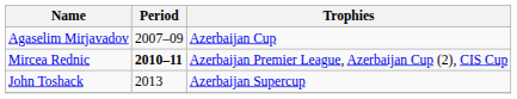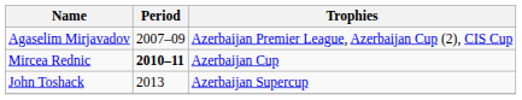 <table class="wikitable" border="1">
 <tr>
 <th>Name</th>
 <th>Period</th>
 <th>Trophies</th>
 </tr>
 <tr>
 <td> <a href='#'>Agaselim Mirjavadov</a></td>
 <td>2007–09</td>
-<td><a href='#'>Azerbaijan Cup</a></td>
+<td><a href='#'>Azerbaijan Premier League</a>, <a href='#'>Azerbaijan Cup</a> (2), <a href='#'>CIS Cup</a></td>
 </tr>
 <tr>
 <td> <a href='#'>Mircea Rednic</a></td>
 <td><strong>2010–11</strong></td>
-<td><a href='#'>Azerbaijan Premier League</a>, <a href='#'>Azerbaijan Cup</a> (2), <a href='#'>CIS Cup</a></td>
+<td><a href='#'>Azerbaijan Cup</a></td>
 </tr>
 <tr>
 <td> <a href='#'>John Toshack</a></td>
 <td>2013</td>
 <td><a href='#'>Azerbaijan Supercup</a></td>
 </tr>
 <tr>
 </tr>
 </table>
